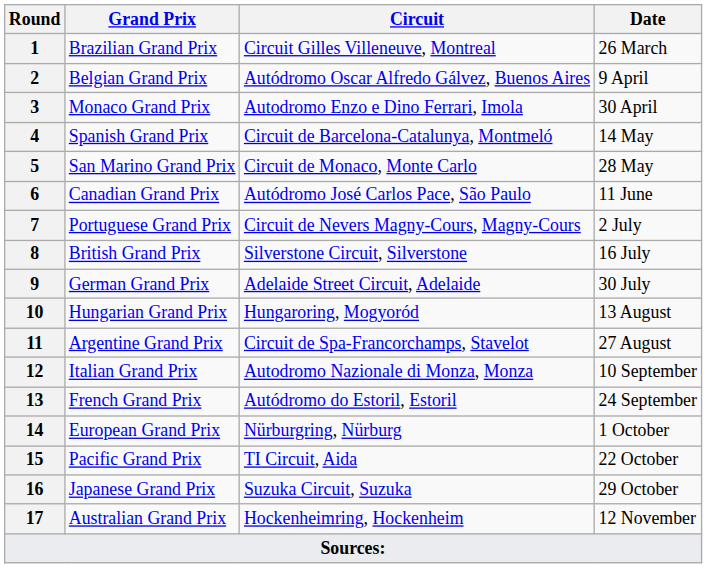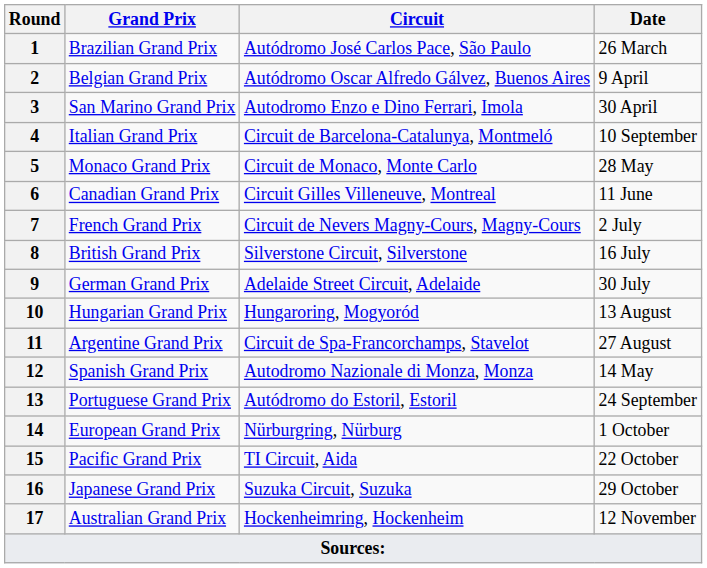 <table class="wikitable" style="font-size: 85%;">
 <tr>
 <th>Round</th>
 <th><a href='#'>Grand Prix</a></th>
 <th><a href='#'>Circuit</a></th>
 <th>Date</th>
 </tr>
 <tr>
 <th>1</th>
 <td><a href='#'>Brazilian Grand Prix</a></td>
-<td> <a href='#'>Circuit Gilles Villeneuve</a>, <a href='#'>Montreal</a></td>
+<td> <a href='#'>Autódromo José Carlos Pace</a>, <a href='#'>São Paulo</a></td>
 <td>26 March</td>
 </tr>
 <tr>
 <th>2</th>
 <td><a href='#'>Belgian Grand Prix</a></td>
 <td nowrap> <a href='#'>Autódromo Oscar Alfredo Gálvez</a>, <a href='#'>Buenos Aires</a></td>
 <td>9 April</td>
 </tr>
 <tr>
 <th>3</th>
-<td><a href='#'>Monaco Grand Prix</a></td>
+<td nowrap><a href='#'>San Marino Grand Prix</a></td>
 <td> <a href='#'>Autodromo Enzo e Dino Ferrari</a>, <a href='#'>Imola</a></td>
 <td>30 April</td>
 </tr>
 <tr>
 <th>4</th>
-<td><a href='#'>Spanish Grand Prix</a></td>
+<td><a href='#'>Italian Grand Prix</a></td>
 <td> <a href='#'>Circuit de Barcelona-Catalunya</a>, <a href='#'>Montmeló</a></td>
-<td>14 May</td>
+<td>10 September</td>
 </tr>
 <tr>
 <th>5</th>
-<td nowrap><a href='#'>San Marino Grand Prix</a></td>
+<td><a href='#'>Monaco Grand Prix</a></td>
 <td> <a href='#'>Circuit de Monaco</a>, <a href='#'>Monte Carlo</a></td>
 <td>28 May</td>
 </tr>
 <tr>
 <th>6</th>
 <td><a href='#'>Canadian Grand Prix</a></td>
-<td> <a href='#'>Autódromo José Carlos Pace</a>, <a href='#'>São Paulo</a></td>
+<td> <a href='#'>Circuit Gilles Villeneuve</a>, <a href='#'>Montreal</a></td>
 <td>11 June</td>
 </tr>
 <tr>
 <th>7</th>
-<td><a href='#'>Portuguese Grand Prix</a></td>
+<td><a href='#'>French Grand Prix</a></td>
 <td> <a href='#'>Circuit de Nevers Magny-Cours</a>, <a href='#'>Magny-Cours</a></td>
 <td>2 July</td>
 </tr>
 <tr>
 <th>8</th>
 <td><a href='#'>British Grand Prix</a></td>
 <td> <a href='#'>Silverstone Circuit</a>, <a href='#'>Silverstone</a></td>
 <td>16 July</td>
 </tr>
 <tr>
 <th>9</th>
 <td><a href='#'>German Grand Prix</a></td>
 <td> <a href='#'>Adelaide Street Circuit</a>, <a href='#'>Adelaide</a></td>
 <td>30 July</td>
 </tr>
 <tr>
 <th>10</th>
 <td><a href='#'>Hungarian Grand Prix</a></td>
 <td> <a href='#'>Hungaroring</a>, <a href='#'>Mogyoród</a></td>
 <td>13 August</td>
 </tr>
 <tr>
 <th>11</th>
 <td><a href='#'>Argentine Grand Prix</a></td>
 <td> <a href='#'>Circuit de Spa-Francorchamps</a>, <a href='#'>Stavelot</a></td>
 <td>27 August</td>
 </tr>
 <tr>
 <th>12</th>
-<td><a href='#'>Italian Grand Prix</a></td>
+<td><a href='#'>Spanish Grand Prix</a></td>
 <td> <a href='#'>Autodromo Nazionale di Monza</a>, <a href='#'>Monza</a></td>
-<td>10 September</td>
+<td>14 May</td>
 </tr>
 <tr>
 <th>13</th>
-<td><a href='#'>French Grand Prix</a></td>
+<td><a href='#'>Portuguese Grand Prix</a></td>
 <td> <a href='#'>Autódromo do Estoril</a>, <a href='#'>Estoril</a></td>
 <td nowrap>24 September</td>
 </tr>
 <tr>
 <th>14</th>
 <td><a href='#'>European Grand Prix</a></td>
 <td> <a href='#'>Nürburgring</a>, <a href='#'>Nürburg</a></td>
 <td>1 October</td>
 </tr>
 <tr>
 <th>15</th>
 <td><a href='#'>Pacific Grand Prix</a></td>
 <td> <a href='#'>TI Circuit</a>, <a href='#'>Aida</a></td>
 <td>22 October</td>
 </tr>
 <tr>
 <th>16</th>
 <td><a href='#'>Japanese Grand Prix</a></td>
 <td> <a href='#'>Suzuka Circuit</a>, <a href='#'>Suzuka</a></td>
 <td>29 October</td>
 </tr>
 <tr>
 <th>17</th>
 <td><a href='#'>Australian Grand Prix</a></td>
 <td> <a href='#'>Hockenheimring</a>, <a href='#'>Hockenheim</a></td>
 <td>12 November</td>
 </tr>
 <tr>
 <td colspan="4" style="background-color:#EAECF0;text-align:center" align="bottom"><strong>Sources:</strong></td>
 </tr>
 </table>
